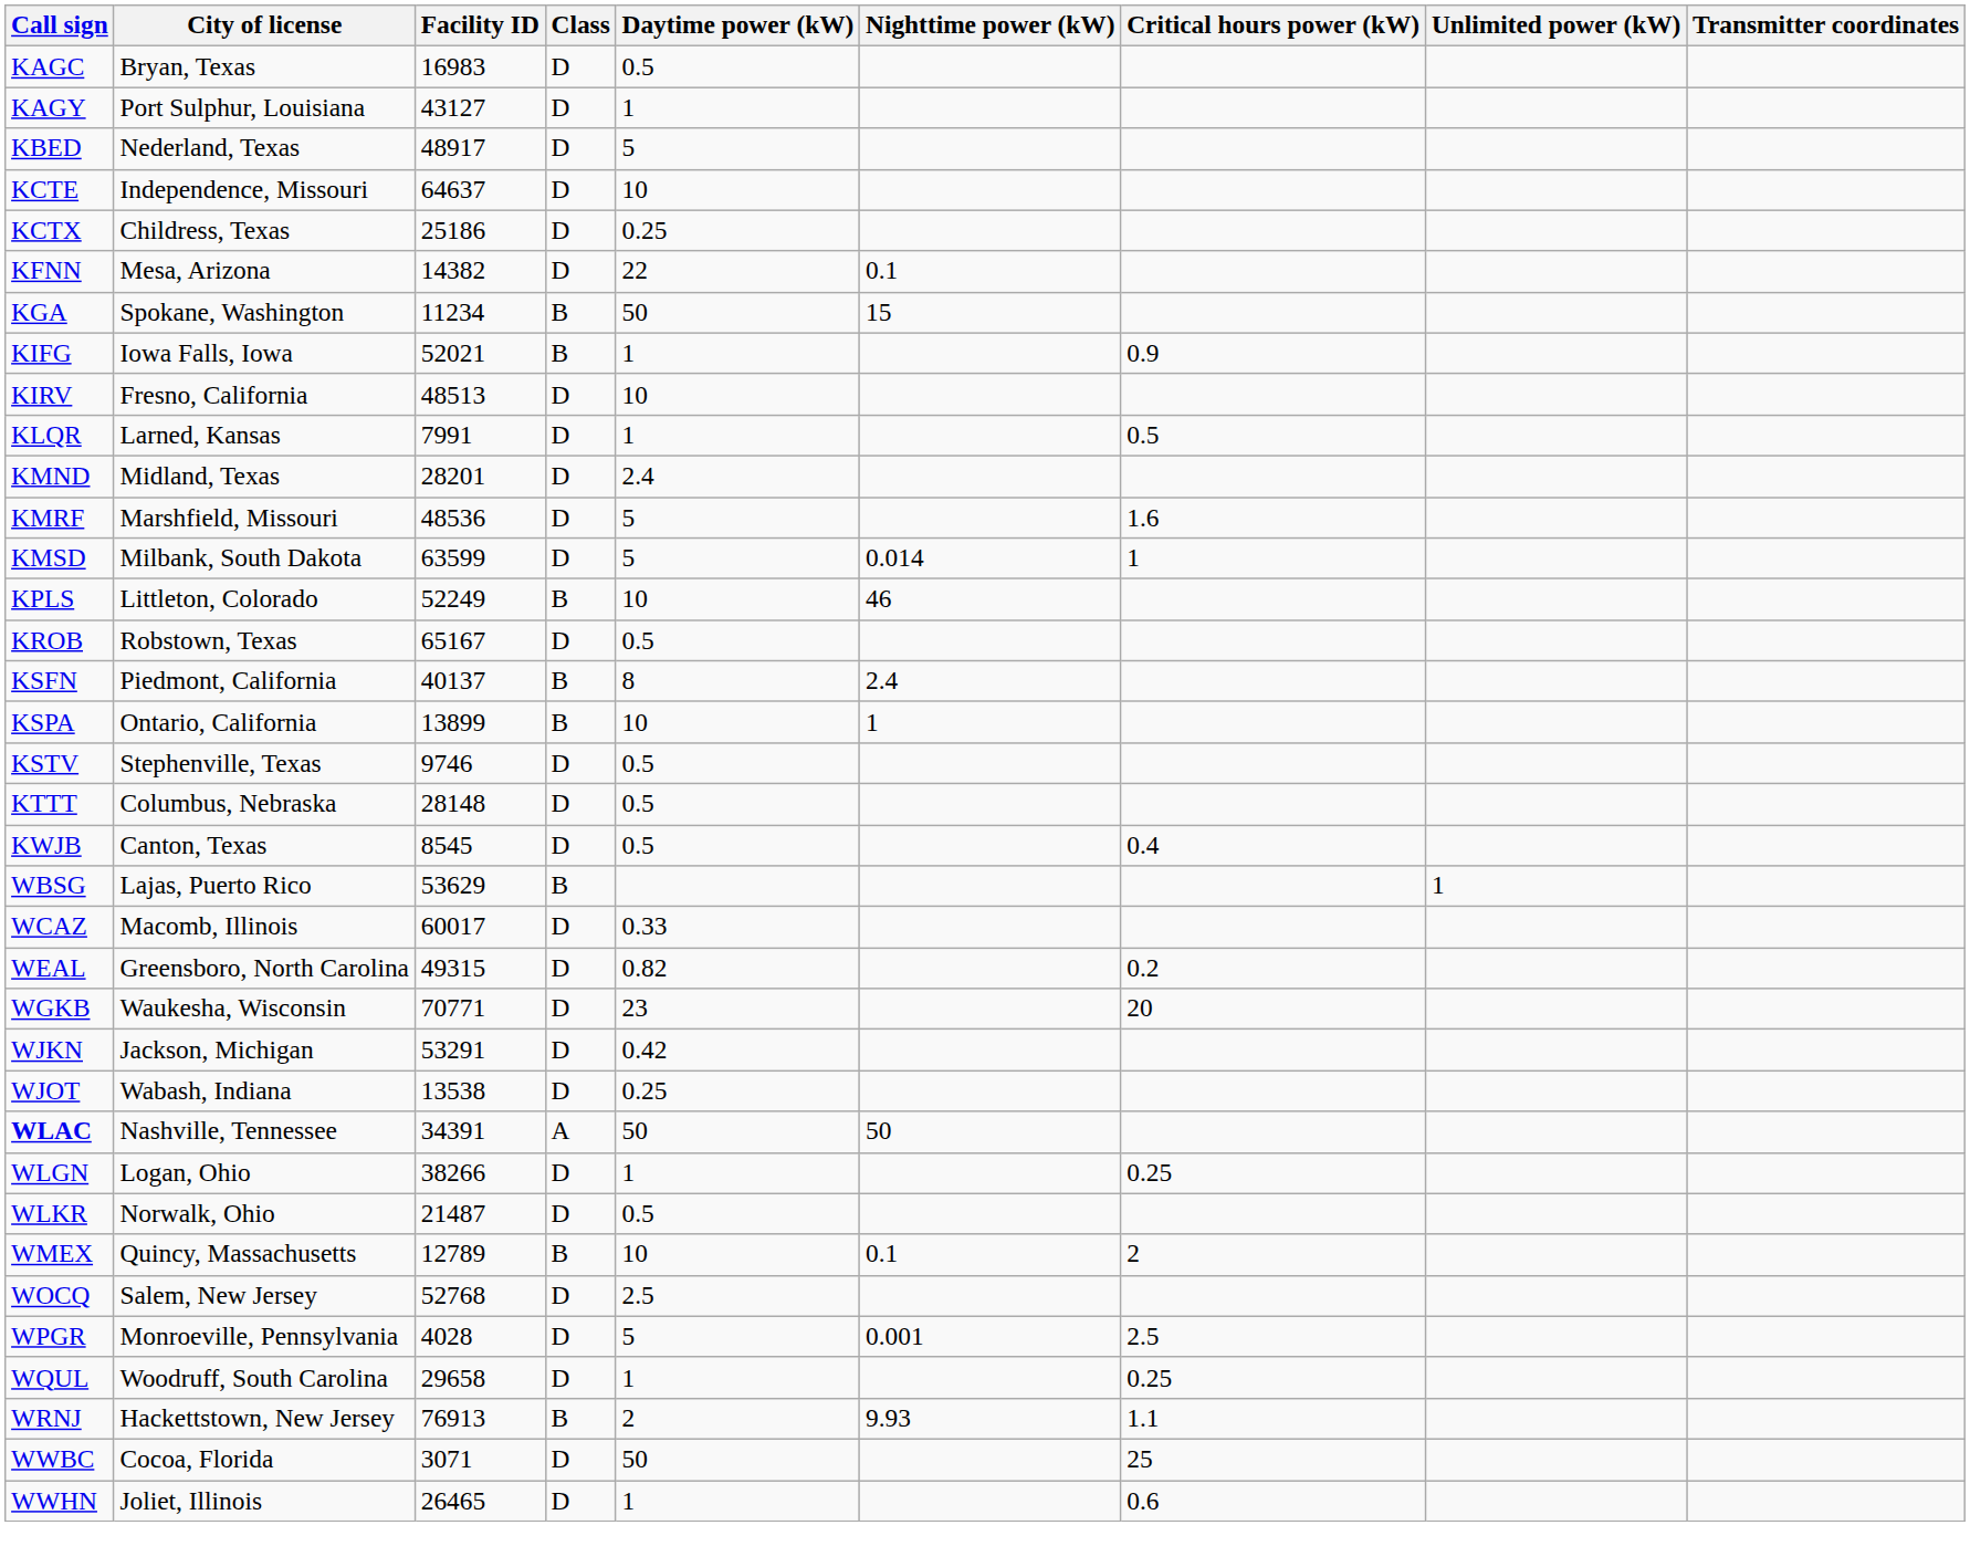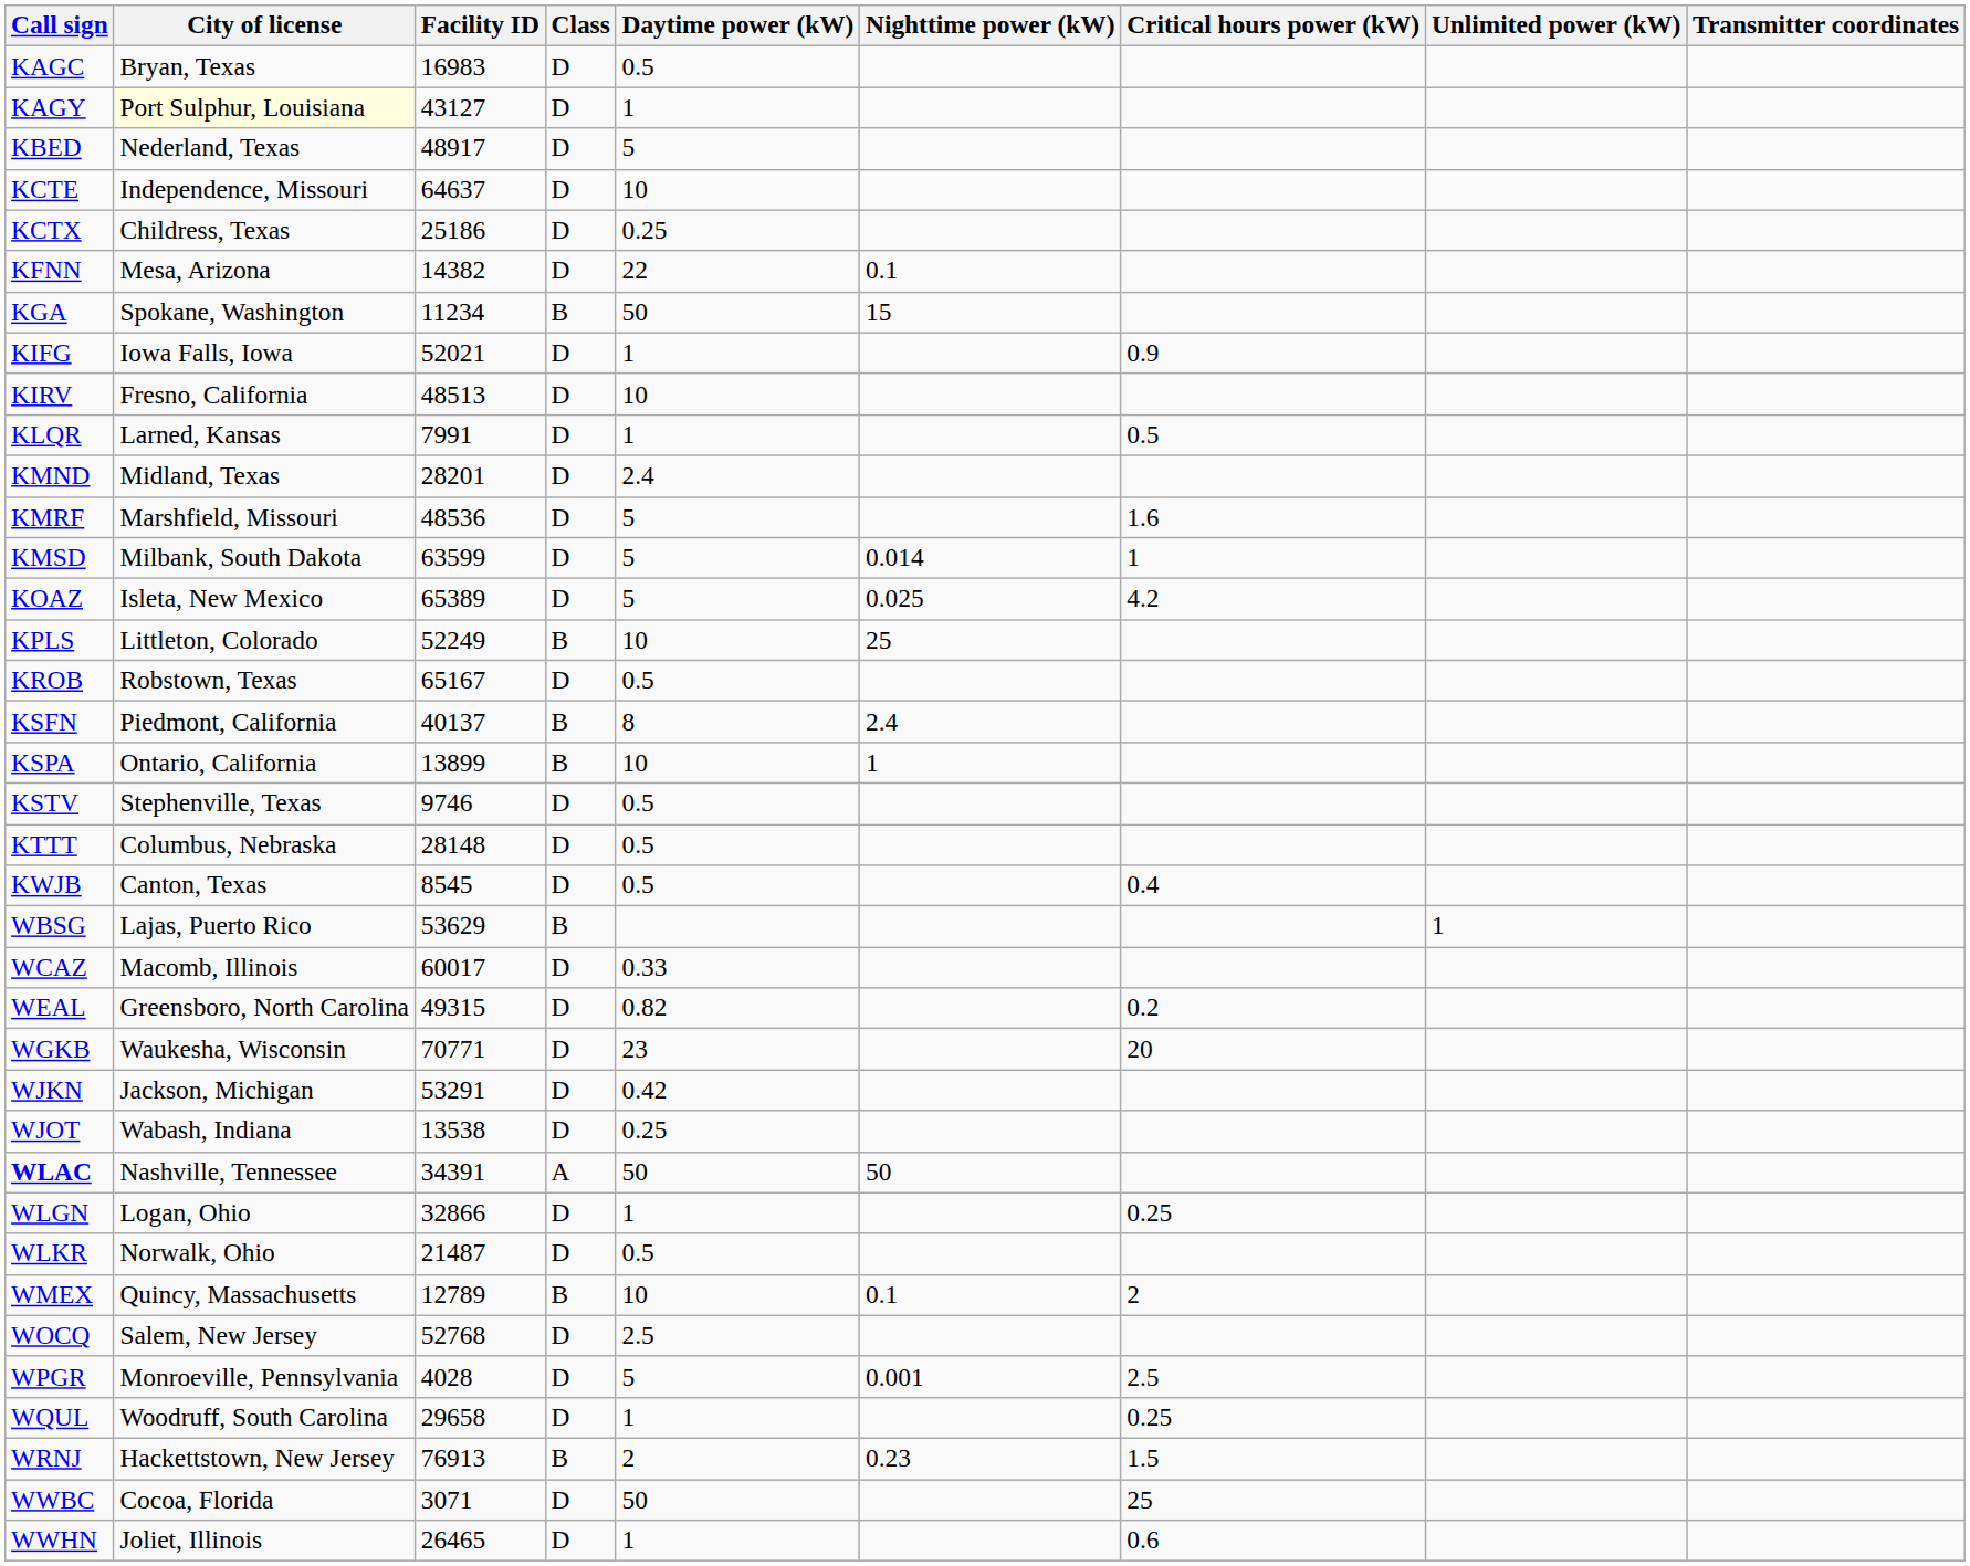 <table class="wikitable sortable">
 <tr>
 <th><a href='#'>Call sign</a></th>
 <th>City of license</th>
 <th>Facility ID</th>
 <th>Class</th>
 <th>Daytime power (kW)</th>
 <th>Nighttime power (kW)</th>
 <th>Critical hours power (kW)</th>
 <th>Unlimited power (kW)</th>
 <th>Transmitter coordinates</th>
 </tr>
 <tr>
 <td><a href='#'>KAGC</a></td>
 <td>Bryan, Texas</td>
 <td>16983</td>
 <td>D</td>
 <td>0.5</td>
 <td></td>
 <td></td>
 <td></td>
 <td></td>
 </tr>
 <tr>
 <td><a href='#'>KAGY</a></td>
-<td>Port Sulphur, Louisiana</td>
+<td style="background: lightyellow;">Port Sulphur, Louisiana</td>
 <td>43127</td>
 <td>D</td>
 <td>1</td>
 <td></td>
 <td></td>
 <td></td>
 <td></td>
 </tr>
 <tr>
 <td><a href='#'>KBED</a></td>
 <td>Nederland, Texas</td>
 <td>48917</td>
 <td>D</td>
 <td>5</td>
 <td></td>
 <td></td>
 <td></td>
 <td></td>
 </tr>
 <tr>
 <td><a href='#'>KCTE</a></td>
 <td>Independence, Missouri</td>
 <td>64637</td>
 <td>D</td>
 <td>10</td>
 <td></td>
 <td></td>
 <td></td>
 <td></td>
 </tr>
 <tr>
 <td><a href='#'>KCTX</a></td>
 <td>Childress, Texas</td>
 <td>25186</td>
 <td>D</td>
 <td>0.25</td>
 <td></td>
 <td></td>
 <td></td>
 <td></td>
 </tr>
 <tr>
 <td><a href='#'>KFNN</a></td>
 <td>Mesa, Arizona</td>
 <td>14382</td>
 <td>D</td>
 <td>22</td>
 <td>0.1</td>
 <td></td>
 <td></td>
 <td></td>
 </tr>
 <tr>
 <td><a href='#'>KGA</a></td>
 <td>Spokane, Washington</td>
 <td>11234</td>
 <td>B</td>
 <td>50</td>
 <td>15</td>
 <td></td>
 <td></td>
 <td></td>
 </tr>
 <tr>
 <td><a href='#'>KIFG</a></td>
 <td>Iowa Falls, Iowa</td>
 <td>52021</td>
-<td>B</td>
+<td>D</td>
 <td>1</td>
 <td></td>
 <td>0.9</td>
 <td></td>
 <td></td>
 </tr>
 <tr>
 <td><a href='#'>KIRV</a></td>
 <td>Fresno, California</td>
 <td>48513</td>
 <td>D</td>
 <td>10</td>
 <td></td>
 <td></td>
 <td></td>
 <td></td>
 </tr>
 <tr>
 <td><a href='#'>KLQR</a></td>
 <td>Larned, Kansas</td>
 <td>7991</td>
 <td>D</td>
 <td>1</td>
 <td></td>
 <td>0.5</td>
 <td></td>
 <td></td>
 </tr>
 <tr>
 <td><a href='#'>KMND</a></td>
 <td>Midland, Texas</td>
 <td>28201</td>
 <td>D</td>
 <td>2.4</td>
 <td></td>
 <td></td>
 <td></td>
 <td></td>
 </tr>
 <tr>
 <td><a href='#'>KMRF</a></td>
 <td>Marshfield, Missouri</td>
 <td>48536</td>
 <td>D</td>
 <td>5</td>
 <td></td>
 <td>1.6</td>
 <td></td>
 <td></td>
 </tr>
 <tr>
 <td><a href='#'>KMSD</a></td>
 <td>Milbank, South Dakota</td>
 <td>63599</td>
 <td>D</td>
 <td>5</td>
 <td>0.014</td>
 <td>1</td>
 <td></td>
 <td></td>
 </tr>
 <tr>
+<td><a href='#'>KOAZ</a></td>
+<td>Isleta, New Mexico</td>
+<td>65389</td>
+<td>D</td>
+<td>5</td>
+<td>0.025</td>
+<td>4.2</td>
+<td></td>
+<td></td>
+</tr>
+<tr>
 <td><a href='#'>KPLS</a></td>
 <td>Littleton, Colorado</td>
 <td>52249</td>
 <td>B</td>
 <td>10</td>
-<td>46</td>
+<td>25</td>
 <td></td>
 <td></td>
 <td></td>
 </tr>
 <tr>
 <td><a href='#'>KROB</a></td>
 <td>Robstown, Texas</td>
 <td>65167</td>
 <td>D</td>
 <td>0.5</td>
 <td></td>
 <td></td>
 <td></td>
 <td></td>
 </tr>
 <tr>
 <td><a href='#'>KSFN</a></td>
 <td>Piedmont, California</td>
 <td>40137</td>
 <td>B</td>
 <td>8</td>
 <td>2.4</td>
 <td></td>
 <td></td>
 <td></td>
 </tr>
 <tr>
 <td><a href='#'>KSPA</a></td>
 <td>Ontario, California</td>
 <td>13899</td>
 <td>B</td>
 <td>10</td>
 <td>1</td>
 <td></td>
 <td></td>
 <td></td>
 </tr>
 <tr>
 <td><a href='#'>KSTV</a></td>
 <td>Stephenville, Texas</td>
 <td>9746</td>
 <td>D</td>
 <td>0.5</td>
 <td></td>
 <td></td>
 <td></td>
 <td></td>
 </tr>
 <tr>
 <td><a href='#'>KTTT</a></td>
 <td>Columbus, Nebraska</td>
 <td>28148</td>
 <td>D</td>
 <td>0.5</td>
 <td></td>
 <td></td>
 <td></td>
 <td></td>
 </tr>
 <tr>
 <td><a href='#'>KWJB</a></td>
 <td>Canton, Texas</td>
 <td>8545</td>
 <td>D</td>
 <td>0.5</td>
 <td></td>
 <td>0.4</td>
 <td></td>
 <td></td>
 </tr>
 <tr>
 <td><a href='#'>WBSG</a></td>
 <td>Lajas, Puerto Rico</td>
 <td>53629</td>
 <td>B</td>
 <td></td>
 <td></td>
 <td></td>
 <td>1</td>
 <td></td>
 </tr>
 <tr>
 <td><a href='#'>WCAZ</a></td>
 <td>Macomb, Illinois</td>
 <td>60017</td>
 <td>D</td>
 <td>0.33</td>
 <td></td>
 <td></td>
 <td></td>
 <td></td>
 </tr>
 <tr>
 <td><a href='#'>WEAL</a></td>
 <td>Greensboro, North Carolina</td>
 <td>49315</td>
 <td>D</td>
 <td>0.82</td>
 <td></td>
 <td>0.2</td>
 <td></td>
 <td></td>
 </tr>
 <tr>
 <td><a href='#'>WGKB</a></td>
 <td>Waukesha, Wisconsin</td>
 <td>70771</td>
 <td>D</td>
 <td>23</td>
 <td></td>
 <td>20</td>
 <td></td>
 <td></td>
 </tr>
 <tr>
 <td><a href='#'>WJKN</a></td>
 <td>Jackson, Michigan</td>
 <td>53291</td>
 <td>D</td>
 <td>0.42</td>
 <td></td>
 <td></td>
 <td></td>
 <td></td>
 </tr>
 <tr>
 <td><a href='#'>WJOT</a></td>
 <td>Wabash, Indiana</td>
 <td>13538</td>
 <td>D</td>
 <td>0.25</td>
 <td></td>
 <td></td>
 <td></td>
 <td></td>
 </tr>
 <tr>
 <td><strong><a href='#'>WLAC</a></strong></td>
 <td>Nashville, Tennessee</td>
 <td>34391</td>
 <td>A</td>
 <td>50</td>
 <td>50</td>
 <td></td>
 <td></td>
 <td></td>
 </tr>
 <tr>
 <td><a href='#'>WLGN</a></td>
 <td>Logan, Ohio</td>
-<td>38266</td>
+<td>32866</td>
 <td>D</td>
 <td>1</td>
 <td></td>
 <td>0.25</td>
 <td></td>
 <td></td>
 </tr>
 <tr>
 <td><a href='#'>WLKR</a></td>
 <td>Norwalk, Ohio</td>
 <td>21487</td>
 <td>D</td>
 <td>0.5</td>
 <td></td>
 <td></td>
 <td></td>
 <td></td>
 </tr>
 <tr>
 <td><a href='#'>WMEX</a></td>
 <td>Quincy, Massachusetts</td>
 <td>12789</td>
 <td>B</td>
 <td>10</td>
 <td>0.1</td>
 <td>2</td>
 <td></td>
 <td></td>
 </tr>
 <tr>
 <td><a href='#'>WOCQ</a></td>
 <td>Salem, New Jersey</td>
 <td>52768</td>
 <td>D</td>
 <td>2.5</td>
 <td></td>
 <td></td>
 <td></td>
 <td></td>
 </tr>
 <tr>
 <td><a href='#'>WPGR</a></td>
 <td>Monroeville, Pennsylvania</td>
 <td>4028</td>
 <td>D</td>
 <td>5</td>
 <td>0.001</td>
 <td>2.5</td>
 <td></td>
 <td></td>
 </tr>
 <tr>
 <td><a href='#'>WQUL</a></td>
 <td>Woodruff, South Carolina</td>
 <td>29658</td>
 <td>D</td>
 <td>1</td>
 <td></td>
 <td>0.25</td>
 <td></td>
 <td></td>
 </tr>
 <tr>
 <td><a href='#'>WRNJ</a></td>
 <td>Hackettstown, New Jersey</td>
 <td>76913</td>
 <td>B</td>
 <td>2</td>
-<td>9.93</td>
-<td>1.1</td>
+<td>0.23</td>
+<td>1.5</td>
 <td></td>
 <td></td>
 </tr>
 <tr>
 <td><a href='#'>WWBC</a></td>
 <td>Cocoa, Florida</td>
 <td>3071</td>
 <td>D</td>
 <td>50</td>
 <td></td>
 <td>25</td>
 <td></td>
 <td></td>
 </tr>
 <tr>
 <td><a href='#'>WWHN</a></td>
 <td>Joliet, Illinois</td>
 <td>26465</td>
 <td>D</td>
 <td>1</td>
 <td></td>
 <td>0.6</td>
 <td></td>
 <td></td>
 </tr>
 </table>
